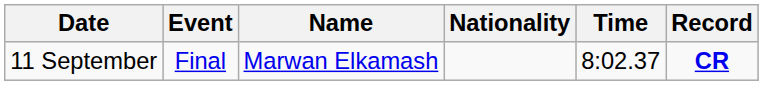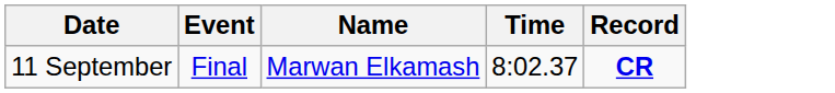 <table class="wikitable" style=text-align:center>
 <tr>
 <th>Date</th>
 <th>Event</th>
 <th>Name</th>
-<th>Nationality</th>
 <th>Time</th>
 <th>Record</th>
 </tr>
 <tr>
 <td>11 September</td>
 <td><a href='#'>Final</a></td>
 <td align=left><a href='#'>Marwan Elkamash</a></td>
-<td align=left></td>
 <td>8:02.37</td>
 <td><strong><a href='#'>CR</a></strong></td>
 </tr>
 </table>
